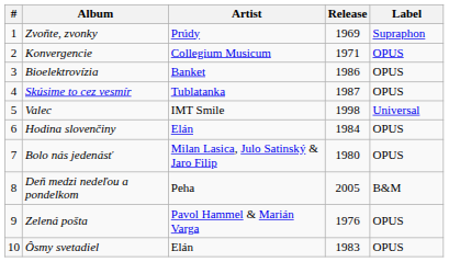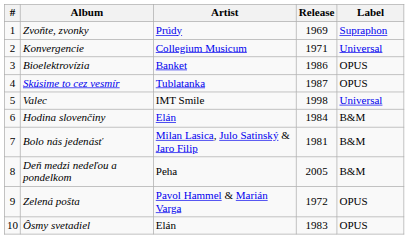 <table class="wikitable sortable">
 <tr>
 <th class=unsortable>#</th>
 <th width="185">Album</th>
 <th width="200">Artist</th>
 <th>Release</th>
 <th width="90">Label</th>
 </tr>
 <tr>
 <td align="center">1</td>
 <td><em>Zvoňte, zvonky</em></td>
 <td><a href='#'>Prúdy</a></td>
 <td align="center">1969</td>
 <td><a href='#'>Supraphon</a></td>
 </tr>
 <tr>
 <td align="center">2</td>
 <td><em>Konvergencie</em></td>
 <td><a href='#'>Collegium Musicum</a></td>
 <td align="center">1971</td>
-<td><a href='#'>OPUS</a></td>
+<td><a href='#'>Universal</a></td>
 </tr>
 <tr>
 <td align="center">3</td>
 <td><em>Bioelektrovízia</em></td>
 <td><a href='#'>Banket</a></td>
 <td align="center">1986</td>
 <td>OPUS</td>
 </tr>
 <tr>
 <td align="center">4</td>
 <td><em><a href='#'>Skúsime to cez vesmír</a></em></td>
 <td><a href='#'>Tublatanka</a></td>
 <td align="center">1987</td>
 <td>OPUS</td>
 </tr>
 <tr>
 <td align="center">5</td>
 <td><em>Valec</em></td>
 <td>IMT Smile</td>
 <td align="center">1998</td>
 <td><a href='#'>Universal</a></td>
 </tr>
 <tr>
 <td align="center">6</td>
 <td><em>Hodina slovenčiny</em></td>
 <td><a href='#'>Elán</a></td>
 <td align="center">1984</td>
-<td>OPUS</td>
+<td>B&M</td>
 </tr>
 <tr>
 <td align="center">7</td>
 <td><em>Bolo nás jedenásť</em></td>
 <td><a href='#'>Milan Lasica</a>, <a href='#'>Julo Satinský</a> & <a href='#'>Jaro Filip</a></td>
-<td align="center">1980</td>
-<td>OPUS</td>
+<td align="center">1981</td>
+<td>B&M</td>
 </tr>
 <tr>
 <td align="center">8</td>
 <td><em>Deň medzi nedeľou a pondelkom</em></td>
 <td>Peha</td>
 <td align="center">2005</td>
 <td>B&M</td>
 </tr>
 <tr>
 <td align="center">9</td>
 <td><em>Zelená pošta</em></td>
 <td><a href='#'>Pavol Hammel</a> & <a href='#'>Marián Varga</a></td>
-<td align="center">1976</td>
+<td align="center">1972</td>
 <td>OPUS</td>
 </tr>
 <tr>
 <td align="center">10</td>
 <td><em>Ôsmy svetadiel</em></td>
 <td>Elán</td>
 <td align="center">1983</td>
 <td>OPUS</td>
 </tr>
 </table>
